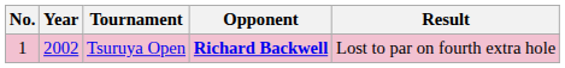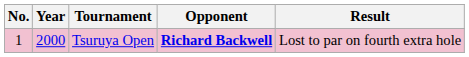 <table class="wikitable" style="font-size:95%;">
 <tr>
 <th>No.</th>
 <th>Year</th>
 <th>Tournament</th>
 <th>Opponent</th>
 <th>Result</th>
 </tr>
 <tr style="background:#F2C1D1;">
 <td align=center>1</td>
-<td><a href='#'>2002</a></td>
+<td><a href='#'>2000</a></td>
 <td><a href='#'>Tsuruya Open</a></td>
 <td><strong> <a href='#'>Richard Backwell</a></strong></td>
 <td>Lost to par on fourth extra hole</td>
 </tr>
 </table>
